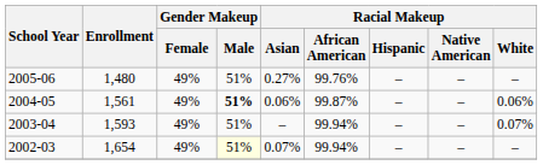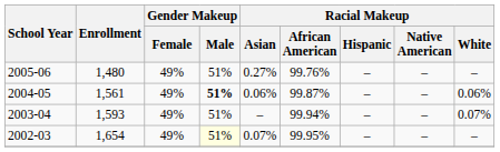 <table class="wikitable" style="font-size: 95%;">
 <tr>
 <th rowspan="2">School Year</th>
 <th rowspan="2">Enrollment</th>
 <th colspan="2">Gender Makeup</th>
 <th colspan="5">Racial Makeup</th>
 </tr>
 <tr>
 <th>Female</th>
 <th>Male</th>
 <th>Asian</th>
 <th>African <br>American</th>
 <th>Hispanic</th>
 <th>Native <br>American</th>
 <th>White</th>
 </tr>
 <tr>
 <td align="left">2005-06</td>
 <td align="center">1,480</td>
 <td align="center">49%</td>
 <td align="center">51%</td>
 <td align="center">0.27%</td>
 <td align="center">99.76%</td>
 <td align="center">–</td>
 <td align="center">–</td>
 <td align="center">–</td>
 </tr>
 <tr>
 <td align="left">2004-05</td>
 <td align="center">1,561</td>
 <td align="center">49%</td>
 <td align="center"><strong>51%</strong></td>
 <td align="center">0.06%</td>
 <td align="center">99.87%</td>
 <td align="center">–</td>
 <td align="center">–</td>
 <td align="center">0.06%</td>
 </tr>
 <tr>
 <td align="left">2003-04</td>
 <td align="center">1,593</td>
 <td align="center">49%</td>
 <td align="center">51%</td>
 <td align="center">–</td>
 <td align="center">99.94%</td>
 <td align="center">–</td>
 <td align="center">–</td>
 <td align="center">0.07%</td>
 </tr>
 <tr>
 <td align="left">2002-03</td>
 <td align="center">1,654</td>
 <td align="center">49%</td>
 <td align="center" style="background: lightyellow;">51%</td>
 <td align="center">0.07%</td>
-<td align="center">99.94%</td>
+<td align="center">99.95%</td>
 <td align="center">–</td>
 <td align="center">–</td>
 <td align="center">–</td>
 </tr>
 <tr>
 </tr>
 </table>
